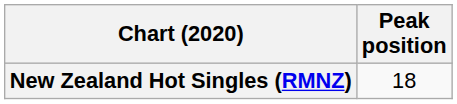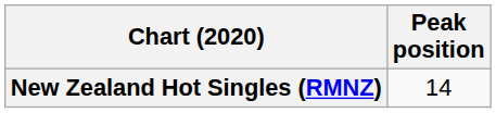 <table class="wikitable plainrowheaders" style="text-align:center">
 <tr>
 <th scope="col">Chart (2020)</th>
 <th scope="col">Peak<br>position</th>
 </tr>
 <tr>
 <th scope="row">New Zealand Hot Singles (<a href='#'>RMNZ</a>)</th>
-<td>18</td>
+<td>14</td>
 </tr>
 </table>
